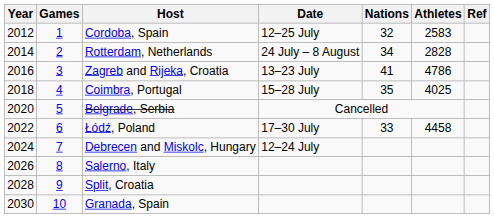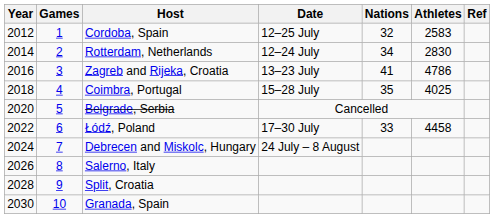 <table class="wikitable">
 <tr>
 <th>Year</th>
 <th>Games</th>
 <th>Host</th>
 <th>Date</th>
 <th>Nations</th>
 <th>Athletes</th>
 <th>Ref</th>
 </tr>
 <tr>
 <td align=center>2012</td>
 <td align=center><a href='#'>1</a></td>
 <td> <a href='#'>Cordoba</a>, Spain</td>
 <td>12–25 July</td>
 <td align=center>32</td>
 <td align=center>2583</td>
 <td></td>
 </tr>
 <tr>
 <td align=center>2014</td>
 <td align=center><a href='#'>2</a></td>
 <td> <a href='#'>Rotterdam</a>, Netherlands</td>
-<td>24 July – 8 August</td>
+<td>12–24 July</td>
 <td align=center>34</td>
-<td align=center>2828</td>
+<td align=center>2830</td>
 <td></td>
 </tr>
 <tr>
 <td align=center>2016</td>
 <td align=center><a href='#'>3</a></td>
 <td> <a href='#'>Zagreb</a> and <a href='#'>Rijeka</a>, Croatia</td>
 <td>13–23 July</td>
 <td align=center>41</td>
 <td align=center>4786</td>
 <td></td>
 </tr>
 <tr>
 <td align=center>2018</td>
 <td align=center><a href='#'>4</a></td>
 <td> <a href='#'>Coimbra</a>, Portugal</td>
 <td>15–28 July</td>
 <td align=center>35</td>
 <td align=center>4025</td>
 <td></td>
 </tr>
 <tr>
 <td align=center>2020</td>
 <td align=center><a href='#'>5</a></td>
 <td><s> <a href='#'>Belgrade</a>, Serbia</s></td>
 <td colspan=3 align=center>Cancelled</td>
 <td></td>
 </tr>
 <tr>
 <td align=center>2022</td>
 <td align=center><a href='#'>6</a></td>
 <td> <a href='#'>Łódź</a>, Poland</td>
 <td>17–30 July</td>
 <td align=center>33</td>
 <td align=center>4458</td>
 <td></td>
 </tr>
 <tr>
 <td align=center>2024</td>
 <td align=center><a href='#'>7</a></td>
 <td> <a href='#'>Debrecen</a> and <a href='#'>Miskolc</a>, Hungary</td>
-<td>12–24 July</td>
+<td>24 July – 8 August</td>
 <td align=center></td>
 <td align=center></td>
 <td></td>
 </tr>
 <tr>
 <td align=center>2026</td>
 <td align=center><a href='#'>8</a></td>
 <td> <a href='#'>Salerno</a>, Italy</td>
 <td></td>
 <td align=center></td>
 <td align=center></td>
 <td></td>
 </tr>
 <tr>
 <td align=center>2028</td>
 <td align=center><a href='#'>9</a></td>
 <td> <a href='#'>Split</a>, Croatia</td>
 <td></td>
 <td align=center></td>
 <td align=center></td>
 <td></td>
 </tr>
 <tr>
 <td align=center>2030</td>
 <td align=center><a href='#'>10</a></td>
 <td> <a href='#'>Granada</a>, Spain</td>
 <td></td>
 <td align=center></td>
 <td align=center></td>
 <td></td>
 </tr>
 </table>
